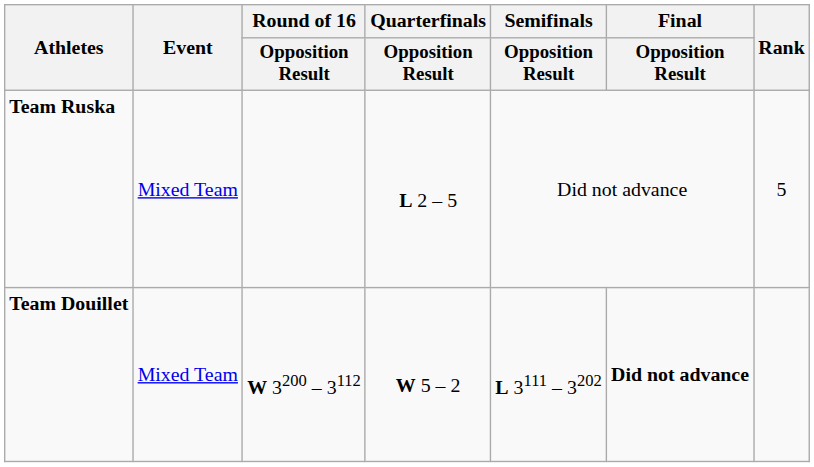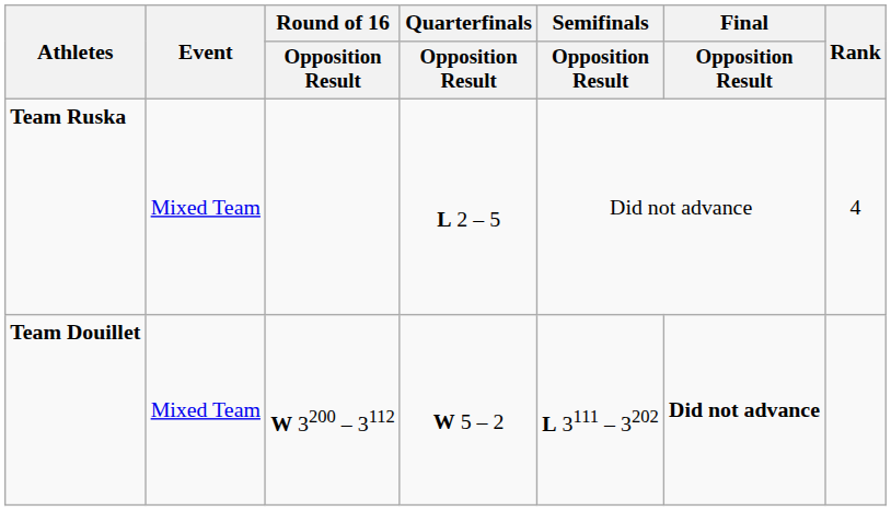 <table class="wikitable" style="font-size:90%">
 <tr>
 <th rowspan="2">Athletes</th>
 <th rowspan="2">Event</th>
 <th>Round of 16</th>
 <th>Quarterfinals</th>
 <th>Semifinals</th>
 <th>Final</th>
 <th rowspan=2>Rank</th>
 </tr>
 <tr style="font-size:95%">
 <th>Opposition<br>Result</th>
 <th>Opposition<br>Result</th>
 <th>Opposition<br>Result</th>
 <th>Opposition<br>Result</th>
 </tr>
 <tr align=center>
 <td align=left><strong>Team Ruska</strong><br><br><br><br><br><br><br><br></td>
 <td align=left><a href='#'>Mixed Team</a></td>
 <td></td>
 <td><br><strong>L</strong> 2 – 5</td>
 <td colspan=2>Did not advance</td>
-<td>5</td>
+<td>4</td>
 </tr>
 <tr align=center>
 <td align=left><strong>Team Douillet</strong><br><br><br><br><br><br><br></td>
 <td align=left><a href='#'>Mixed Team</a></td>
 <td><br><strong>W</strong> 3<sup>200</sup> – 3<sup>112</sup></td>
 <td><br><strong>W</strong> 5 – 2</td>
 <td><br><strong>L</strong> 3<sup>111</sup> – 3<sup>202</sup></td>
 <td><strong>Did not advance</strong></td>
 <td></td>
 </tr>
 </table>
